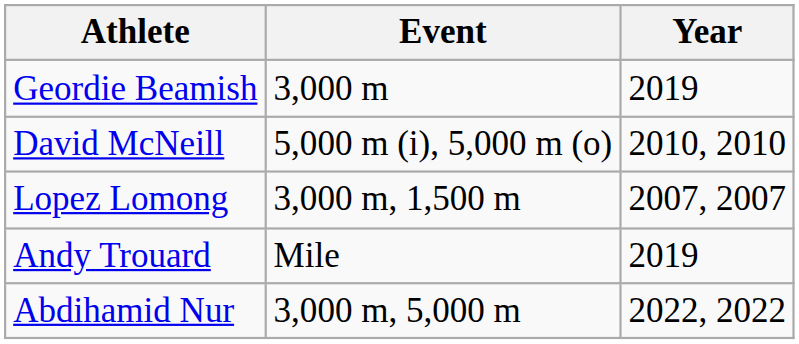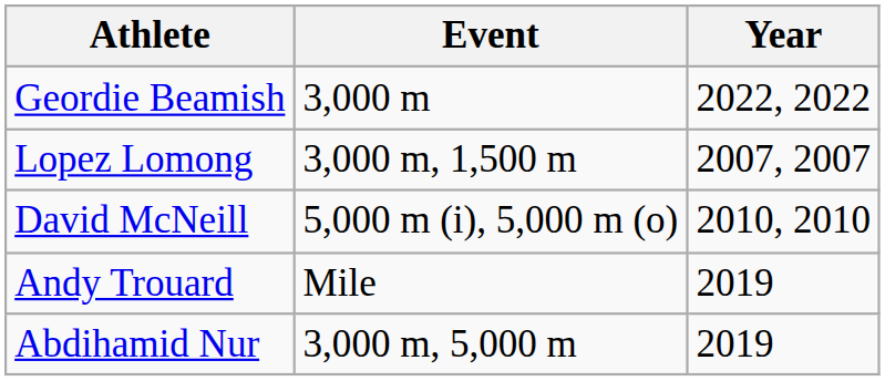 <table class="wikitable">
 <tr>
 <th>Athlete</th>
 <th>Event</th>
 <th>Year</th>
 </tr>
 <tr>
 <td><a href='#'>Geordie Beamish</a></td>
 <td>3,000 m</td>
-<td>2019</td>
+<td>2022, 2022</td>
+</tr>
+<tr>
+<td><a href='#'>Lopez Lomong</a></td>
+<td>3,000 m, 1,500 m</td>
+<td>2007, 2007</td>
 </tr>
 <tr>
 <td><a href='#'>David McNeill</a></td>
 <td>5,000 m (i), 5,000 m (o)</td>
 <td>2010, 2010</td>
-</tr>
-<tr>
-<td><a href='#'>Lopez Lomong</a></td>
-<td>3,000 m, 1,500 m</td>
-<td>2007, 2007</td>
 </tr>
 <tr>
 <td><a href='#'>Andy Trouard</a></td>
 <td>Mile</td>
 <td>2019</td>
 </tr>
 <tr>
 <td><a href='#'>Abdihamid Nur</a></td>
 <td>3,000 m, 5,000 m</td>
-<td>2022, 2022</td>
+<td>2019</td>
 </tr>
 </table>
